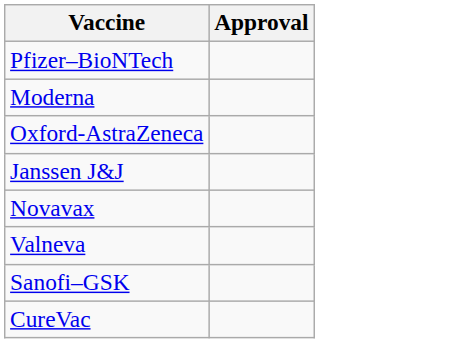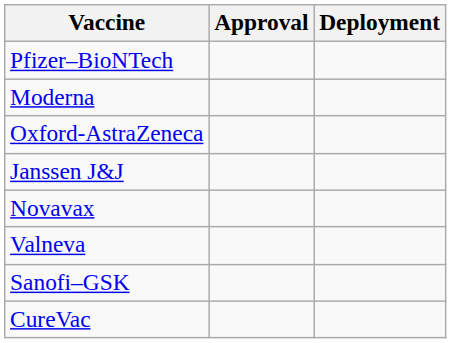 <table class="wikitable">
 <tr>
 <th>Vaccine</th>
 <th>Approval</th>
+<th>Deployment</th>
 </tr>
 <tr>
 <td><a href='#'>Pfizer–BioNTech</a></td>
+<td></td>
 <td></td>
 </tr>
 <tr>
 <td><a href='#'>Moderna</a></td>
 <td></td>
+<td></td>
 </tr>
 <tr>
 <td><a href='#'>Oxford-AstraZeneca</a></td>
+<td></td>
 <td></td>
 </tr>
 <tr>
 <td><a href='#'>Janssen J&J</a></td>
 <td></td>
+<td></td>
 </tr>
 <tr>
 <td><a href='#'>Novavax</a></td>
+<td></td>
 <td></td>
 </tr>
 <tr>
 <td><a href='#'>Valneva</a></td>
 <td></td>
+<td></td>
 </tr>
 <tr>
 <td><a href='#'>Sanofi–GSK</a></td>
+<td></td>
 <td></td>
 </tr>
 <tr>
 <td><a href='#'>CureVac</a></td>
 <td></td>
+<td></td>
 </tr>
 </table>
